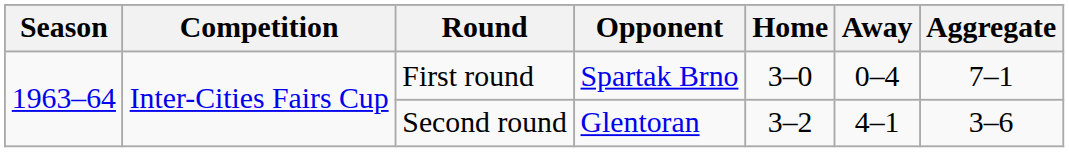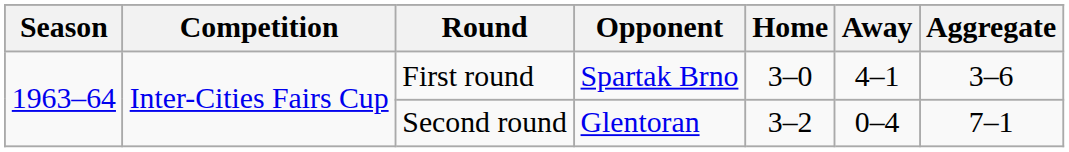 <table class="wikitable">
 <tr>
 <th>Season</th>
 <th>Competition</th>
 <th>Round</th>
 <th>Opponent</th>
 <th>Home</th>
 <th>Away</th>
 <th>Aggregate</th>
 </tr>
 <tr>
 <td rowspan="2"><a href='#'>1963–64</a></td>
 <td rowspan="2"><a href='#'>Inter-Cities Fairs Cup</a></td>
 <td>First round</td>
 <td> <a href='#'>Spartak Brno</a></td>
 <td align="center">3–0</td>
-<td align="center">0–4</td>
-<td align="center">7–1</td>
+<td align="center">4–1</td>
+<td align="center">3–6</td>
 </tr>
 <tr>
 <td>Second round</td>
 <td> <a href='#'>Glentoran</a></td>
 <td align="center">3–2</td>
-<td align="center">4–1</td>
-<td align="center">3–6</td>
+<td align="center">0–4</td>
+<td align="center">7–1</td>
 </tr>
 </table>
